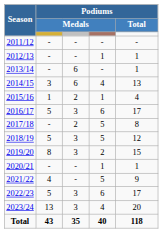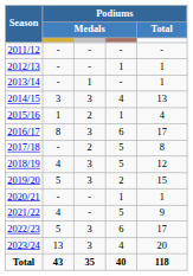 <table class="wikitable" style="font-size:86%; text-align:center; border:grey solid 1px; border-collapse:collapse;" width="20%">
 <tr style="background-color:#369; color:white;">
 <td rowspan="3" colspan="1" width="12%"><strong>Season</strong></td>
 <td colspan="10"><strong>Podiums</strong></td>
 </tr>
 <tr style="background-color:#4180be; color:white;">
 <th style="background:#4180be;" width="100" colspan="3">Medals</th>
 <th style="background:#4180be;" width="50" colspan="4">Total</th>
 </tr>
 <tr>
 <td align="center" bgcolor="#d4af37"></td>
 <td align="center" bgcolor="silver"></td>
 <td align="center" bgcolor="#a57164"></td>
 <td></td>
 </tr>
 <tr>
 <td><a href='#'>2011/12</a></td>
 <td>-</td>
 <td>-</td>
 <td>-</td>
 <td>-</td>
 </tr>
 <tr>
 <td><a href='#'>2012/13</a></td>
 <td>-</td>
 <td>-</td>
 <td>1</td>
 <td>1</td>
 </tr>
 <tr>
 <td><a href='#'>2013/14</a></td>
 <td>-</td>
-<td>6</td>
+<td>1</td>
 <td>-</td>
 <td>1</td>
 </tr>
 <tr>
 <td><a href='#'>2014/15</a></td>
 <td>3</td>
-<td>6</td>
+<td>3</td>
 <td>4</td>
 <td>13</td>
 </tr>
 <tr>
 <td><a href='#'>2015/16</a></td>
 <td>1</td>
 <td>2</td>
 <td>1</td>
 <td>4</td>
 </tr>
 <tr>
 <td><a href='#'>2016/17</a></td>
-<td>5</td>
+<td>8</td>
 <td>3</td>
 <td>6</td>
 <td>17</td>
 </tr>
 <tr>
 <td><a href='#'>2017/18</a></td>
 <td>-</td>
 <td>2</td>
 <td>5</td>
 <td>8</td>
 </tr>
 <tr>
 <td><a href='#'>2018/19</a></td>
-<td>5</td>
+<td>4</td>
 <td>3</td>
 <td>5</td>
 <td>12</td>
 </tr>
 <tr>
 <td><a href='#'>2019/20</a></td>
-<td>8</td>
+<td>5</td>
 <td>3</td>
 <td>2</td>
 <td>15</td>
 </tr>
 <tr>
 <td><a href='#'>2020/21</a></td>
 <td>-</td>
 <td>-</td>
 <td>1</td>
 <td>1</td>
 </tr>
 <tr>
 <td><a href='#'>2021/22</a></td>
 <td>4</td>
 <td>-</td>
 <td>5</td>
 <td>9</td>
 </tr>
 <tr>
 <td><a href='#'>2022/23</a></td>
 <td>5</td>
 <td>3</td>
 <td>6</td>
 <td>17</td>
 </tr>
 <tr>
 <td><a href='#'>2023/24</a></td>
 <td>13</td>
 <td>3</td>
 <td>4</td>
 <td>20</td>
 </tr>
 <tr>
 <td><strong>Total</strong></td>
 <td><strong>43</strong></td>
 <td><strong>35</strong></td>
 <td><strong>40</strong></td>
 <td><strong>118</strong></td>
 </tr>
 </table>
